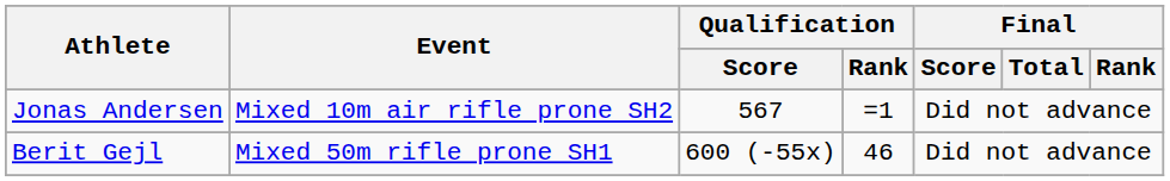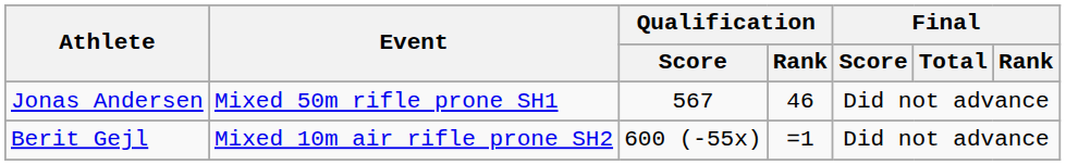 <table class=wikitable style="font-size:90%">
 <tr>
 <th rowspan="2">Athlete</th>
 <th rowspan="2">Event</th>
 <th colspan="2">Qualification</th>
 <th colspan="3">Final</th>
 </tr>
 <tr>
 <th>Score</th>
 <th>Rank</th>
 <th>Score</th>
 <th>Total</th>
 <th>Rank</th>
 </tr>
 <tr align=center>
 <td align=left><a href='#'>Jonas Andersen</a></td>
-<td align=left><a href='#'>Mixed 10m air rifle prone SH2</a></td>
+<td align=left><a href='#'>Mixed 50m rifle prone SH1</a></td>
 <td>567</td>
-<td>=1</td>
+<td>46</td>
 <td colspan=3>Did not advance</td>
 </tr>
 <tr align=center>
 <td align=left><a href='#'>Berit Gejl</a></td>
-<td align=left><a href='#'>Mixed 50m rifle prone SH1</a></td>
+<td align=left><a href='#'>Mixed 10m air rifle prone SH2</a></td>
 <td>600 (-55x)</td>
-<td>46</td>
+<td>=1</td>
 <td colspan=3>Did not advance</td>
 </tr>
 </table>
